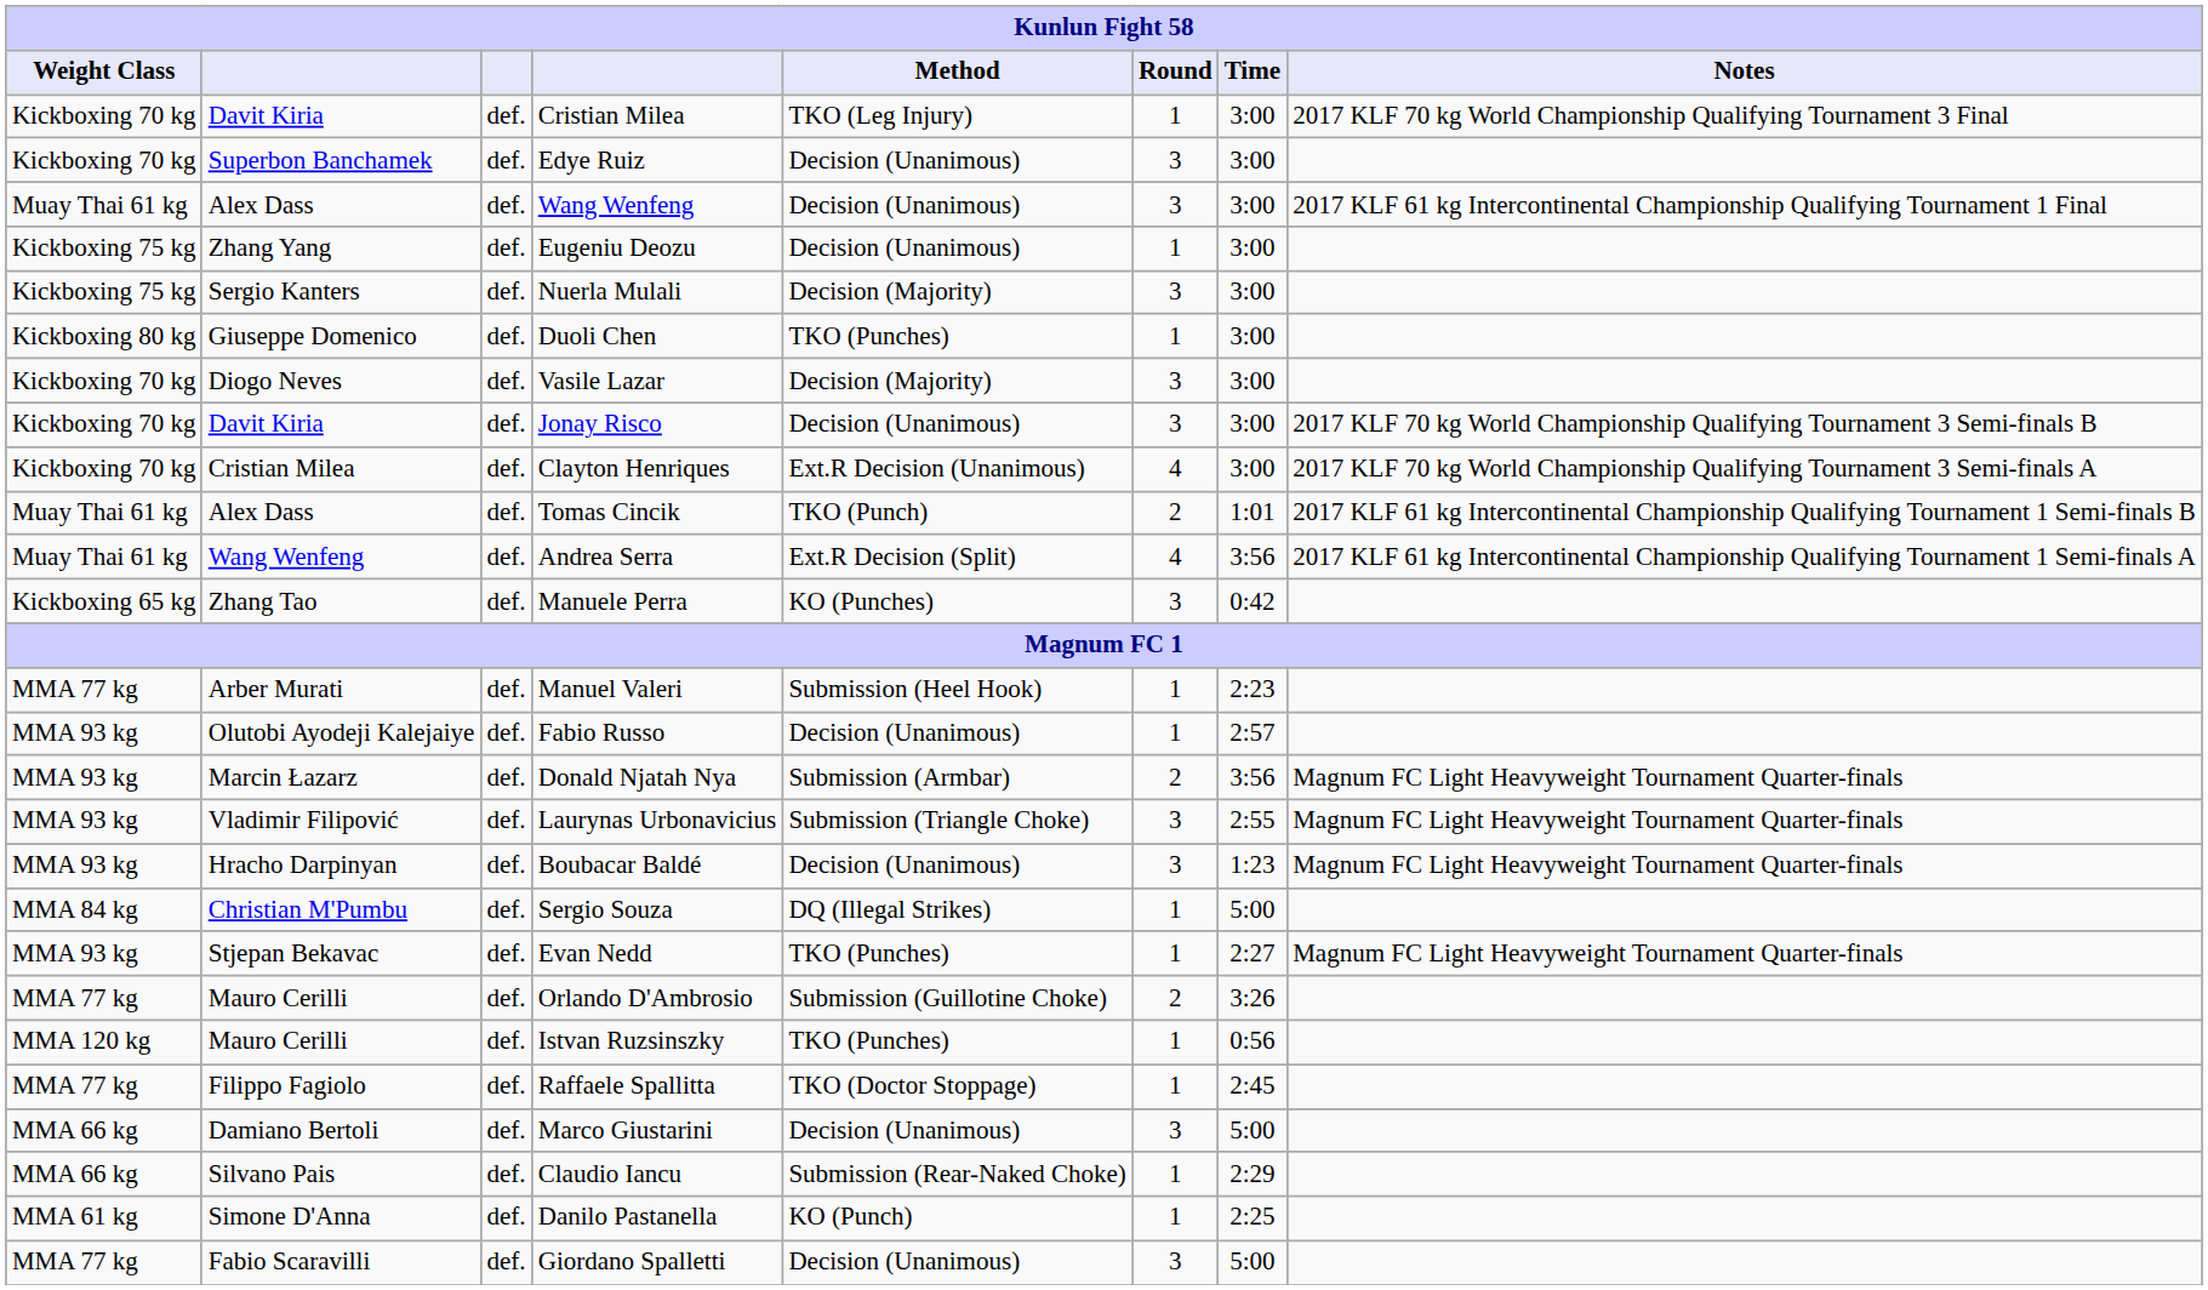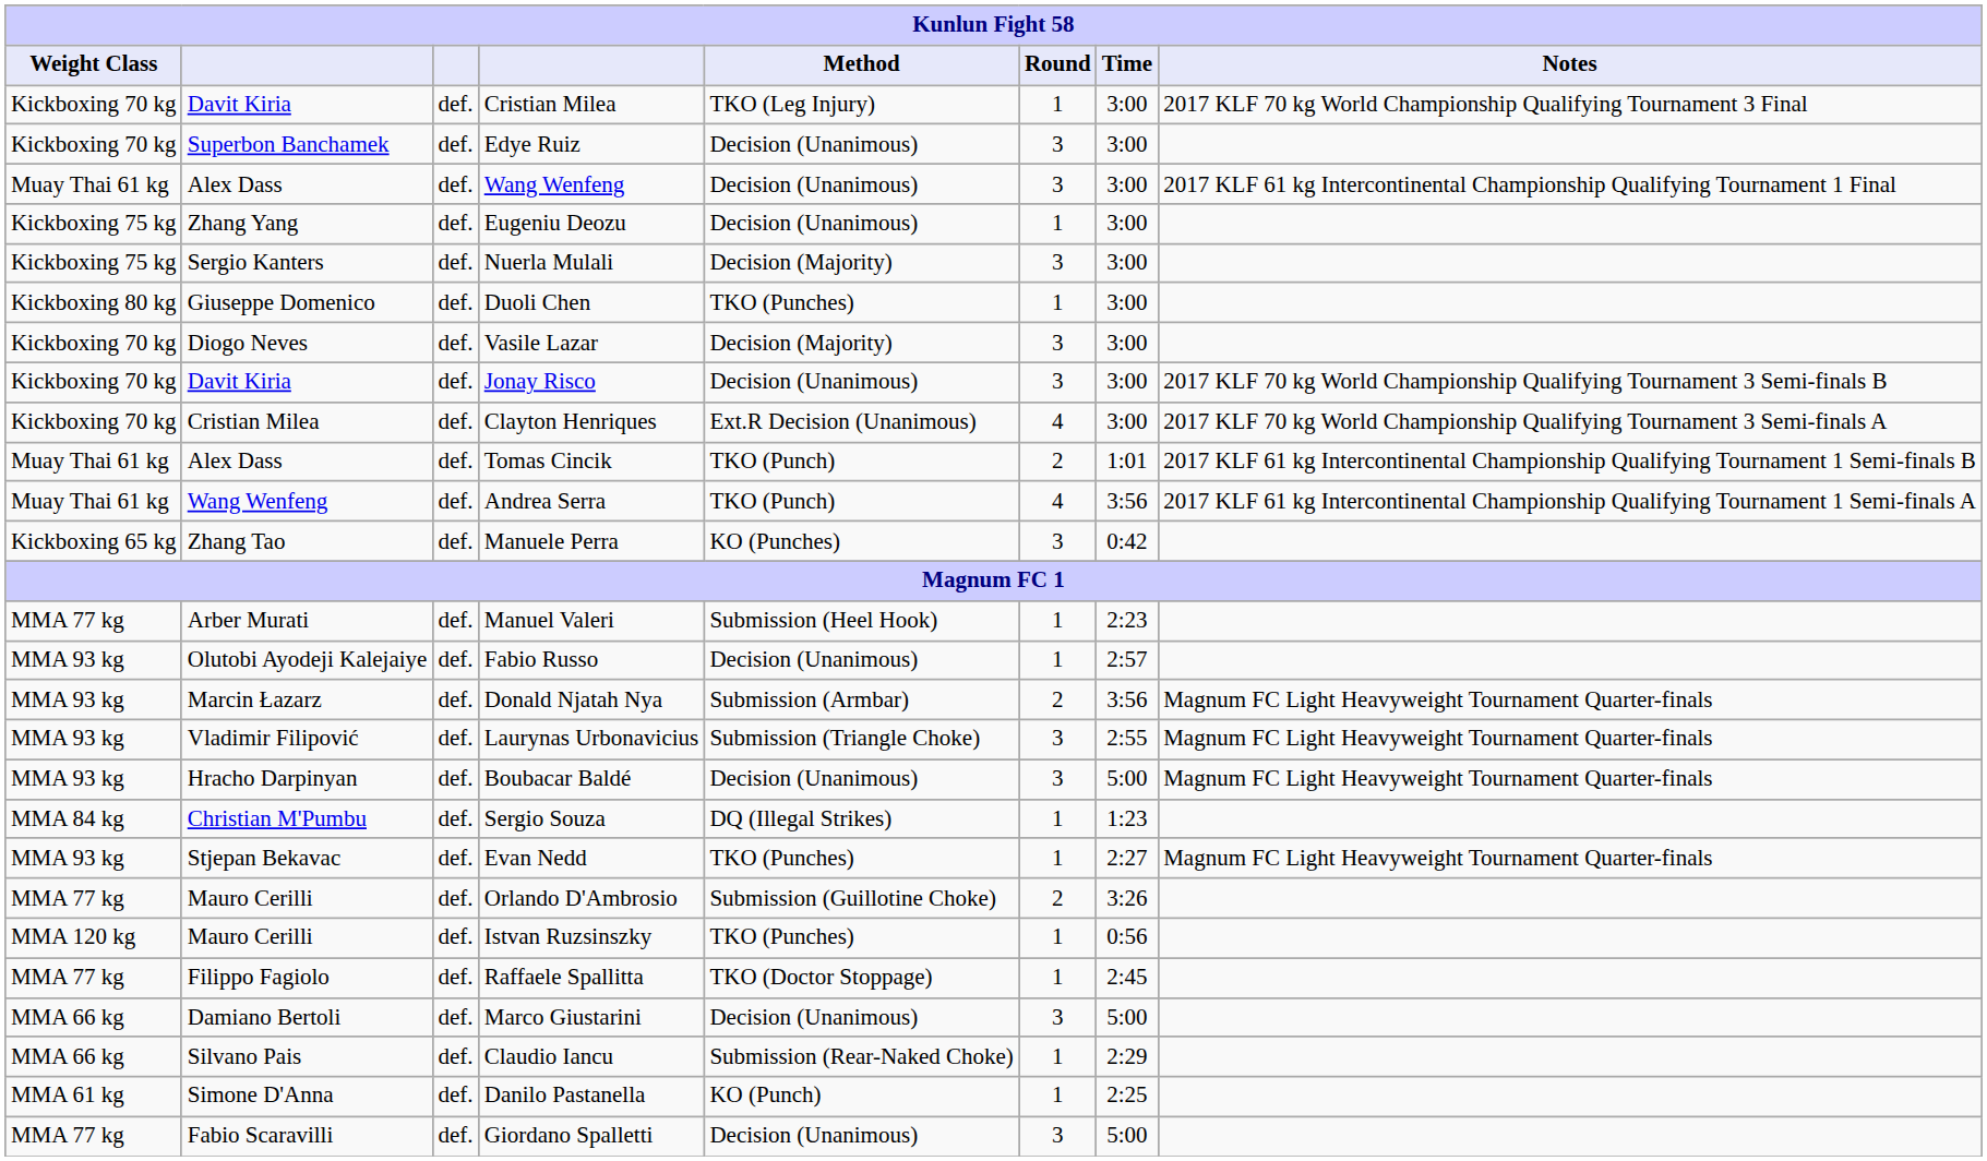 <table class="wikitable" style="font-size: 75%;">
 <tr>
 <th colspan="8" style="background-color: #ccf; color: #000080; text-align: center;"><strong>Kunlun Fight 58</strong></th>
 </tr>
 <tr>
 <th colspan="1" style="background-color: #E6E8FA; color: #000000; text-align: center;">Weight Class</th>
 <th colspan="1" style="background-color: #E6E8FA; color: #000000; text-align: center;"></th>
 <th colspan="1" style="background-color: #E6E8FA; color: #000000; text-align: center;"></th>
 <th colspan="1" style="background-color: #E6E8FA; color: #000000; text-align: center;"></th>
 <th colspan="1" style="background-color: #E6E8FA; color: #000000; text-align: center;">Method</th>
 <th colspan="1" style="background-color: #E6E8FA; color: #000000; text-align: center;">Round</th>
 <th colspan="1" style="background-color: #E6E8FA; color: #000000; text-align: center;">Time</th>
 <th colspan="1" style="background-color: #E6E8FA; color: #000000; text-align: center;">Notes</th>
 </tr>
 <tr>
 <td>Kickboxing 70 kg</td>
 <td> <a href='#'>Davit Kiria</a></td>
 <td align=center>def.</td>
 <td> Cristian Milea</td>
 <td>TKO (Leg Injury)</td>
 <td align=center>1</td>
 <td align=center>3:00</td>
 <td>2017 KLF 70 kg World Championship Qualifying Tournament 3 Final</td>
 </tr>
 <tr>
 <td>Kickboxing 70 kg</td>
 <td> <a href='#'>Superbon Banchamek</a></td>
 <td align=center>def.</td>
 <td> Edye Ruiz</td>
 <td>Decision (Unanimous)</td>
 <td align=center>3</td>
 <td align=center>3:00</td>
 <td></td>
 </tr>
 <tr>
 <td>Muay Thai 61 kg</td>
 <td> Alex Dass</td>
 <td align=center>def.</td>
 <td> <a href='#'>Wang Wenfeng</a></td>
 <td>Decision (Unanimous)</td>
 <td align=center>3</td>
 <td align=center>3:00</td>
 <td>2017 KLF 61 kg Intercontinental Championship Qualifying Tournament 1 Final</td>
 </tr>
 <tr>
 <td>Kickboxing 75 kg</td>
 <td> Zhang Yang</td>
 <td align=center>def.</td>
 <td> Eugeniu Deozu</td>
 <td>Decision (Unanimous)</td>
 <td align=center>1</td>
 <td align=center>3:00</td>
 <td></td>
 </tr>
 <tr>
 <td>Kickboxing 75 kg</td>
 <td> Sergio Kanters</td>
 <td align=center>def.</td>
 <td> Nuerla Mulali</td>
 <td>Decision (Majority)</td>
 <td align=center>3</td>
 <td align=center>3:00</td>
 <td></td>
 </tr>
 <tr>
 <td>Kickboxing 80 kg</td>
 <td> Giuseppe Domenico</td>
 <td align=center>def.</td>
 <td> Duoli Chen</td>
 <td>TKO (Punches)</td>
 <td align=center>1</td>
 <td align=center>3:00</td>
 <td></td>
 </tr>
 <tr>
 <td>Kickboxing 70 kg</td>
 <td> Diogo Neves</td>
 <td align=center>def.</td>
 <td> Vasile Lazar</td>
 <td>Decision (Majority)</td>
 <td align=center>3</td>
 <td align=center>3:00</td>
 <td></td>
 </tr>
 <tr>
 <td>Kickboxing 70 kg</td>
 <td> <a href='#'>Davit Kiria</a></td>
 <td align=center>def.</td>
 <td> <a href='#'>Jonay Risco</a></td>
 <td>Decision (Unanimous)</td>
 <td align=center>3</td>
 <td align=center>3:00</td>
 <td>2017 KLF 70 kg World Championship Qualifying Tournament 3 Semi-finals B</td>
 </tr>
 <tr>
 <td>Kickboxing 70 kg</td>
 <td> Cristian Milea</td>
 <td align=center>def.</td>
 <td> Clayton Henriques</td>
 <td>Ext.R Decision (Unanimous)</td>
 <td align=center>4</td>
 <td align=center>3:00</td>
 <td>2017 KLF 70 kg World Championship Qualifying Tournament 3 Semi-finals A</td>
 </tr>
 <tr>
 <td>Muay Thai 61 kg</td>
 <td> Alex Dass</td>
 <td align=center>def.</td>
 <td> Tomas Cincik</td>
 <td>TKO (Punch)</td>
 <td align=center>2</td>
 <td align=center>1:01</td>
 <td>2017 KLF 61 kg Intercontinental Championship Qualifying Tournament 1 Semi-finals B</td>
 </tr>
 <tr>
 <td>Muay Thai 61 kg</td>
 <td> <a href='#'>Wang Wenfeng</a></td>
 <td align=center>def.</td>
 <td> Andrea Serra</td>
-<td>Ext.R Decision (Split)</td>
+<td>TKO (Punch)</td>
 <td align=center>4</td>
 <td align=center>3:56</td>
 <td>2017 KLF 61 kg Intercontinental Championship Qualifying Tournament 1 Semi-finals A</td>
 </tr>
 <tr>
 <td>Kickboxing 65 kg</td>
 <td> Zhang Tao</td>
 <td align=center>def.</td>
 <td> Manuele Perra</td>
 <td>KO (Punches)</td>
 <td align=center>3</td>
 <td align=center>0:42</td>
 <td></td>
 </tr>
 <tr>
 <th colspan="8" style="background-color: #ccf; color: #000080; text-align: center;"><strong>Magnum FC 1</strong></th>
 </tr>
 <tr>
 <td>MMA 77 kg</td>
 <td> Arber Murati</td>
 <td align=center>def.</td>
 <td> Manuel Valeri</td>
 <td>Submission (Heel Hook)</td>
 <td align=center>1</td>
 <td align=center>2:23</td>
 <td></td>
 </tr>
 <tr>
 <td>MMA 93 kg</td>
 <td> Olutobi Ayodeji Kalejaiye</td>
 <td align=center>def.</td>
 <td> Fabio Russo</td>
 <td>Decision (Unanimous)</td>
 <td align=center>1</td>
 <td align=center>2:57</td>
 <td></td>
 </tr>
 <tr>
 <td>MMA 93 kg</td>
 <td> Marcin Łazarz</td>
 <td align=center>def.</td>
 <td> Donald Njatah Nya</td>
 <td>Submission (Armbar)</td>
 <td align=center>2</td>
 <td align=center>3:56</td>
 <td>Magnum FC Light Heavyweight Tournament Quarter-finals</td>
 </tr>
 <tr>
 <td>MMA 93 kg</td>
 <td> Vladimir Filipović</td>
 <td align=center>def.</td>
 <td> Laurynas Urbonavicius</td>
 <td>Submission (Triangle Choke)</td>
 <td align=center>3</td>
 <td align=center>2:55</td>
 <td>Magnum FC Light Heavyweight Tournament Quarter-finals</td>
 </tr>
 <tr>
 <td>MMA 93 kg</td>
 <td> Hracho Darpinyan</td>
 <td align=center>def.</td>
 <td> Boubacar Baldé</td>
 <td>Decision (Unanimous)</td>
 <td align=center>3</td>
-<td align=center>1:23</td>
+<td align=center>5:00</td>
 <td>Magnum FC Light Heavyweight Tournament Quarter-finals</td>
 </tr>
 <tr>
 <td>MMA 84 kg</td>
 <td> <a href='#'>Christian M'Pumbu</a></td>
 <td align=center>def.</td>
 <td> Sergio Souza</td>
 <td>DQ (Illegal Strikes)</td>
 <td align=center>1</td>
-<td align=center>5:00</td>
+<td align=center>1:23</td>
 <td></td>
 </tr>
 <tr>
 <td>MMA 93 kg</td>
 <td> Stjepan Bekavac</td>
 <td align=center>def.</td>
 <td> Evan Nedd</td>
 <td>TKO (Punches)</td>
 <td align=center>1</td>
 <td align=center>2:27</td>
 <td>Magnum FC Light Heavyweight Tournament Quarter-finals</td>
 </tr>
 <tr>
 <td>MMA 77 kg</td>
 <td> Mauro Cerilli</td>
 <td align=center>def.</td>
 <td> Orlando D'Ambrosio</td>
 <td>Submission (Guillotine Choke)</td>
 <td align=center>2</td>
 <td align=center>3:26</td>
 <td></td>
 </tr>
 <tr>
 <td>MMA 120 kg</td>
 <td> Mauro Cerilli</td>
 <td align=center>def.</td>
 <td> Istvan Ruzsinszky</td>
 <td>TKO (Punches)</td>
 <td align=center>1</td>
 <td align=center>0:56</td>
 <td></td>
 </tr>
 <tr>
 <td>MMA 77 kg</td>
 <td> Filippo Fagiolo</td>
 <td align=center>def.</td>
 <td> Raffaele Spallitta</td>
 <td>TKO (Doctor Stoppage)</td>
 <td align=center>1</td>
 <td align=center>2:45</td>
 <td></td>
 </tr>
 <tr>
 <td>MMA 66 kg</td>
 <td> Damiano Bertoli</td>
 <td align=center>def.</td>
 <td> Marco Giustarini</td>
 <td>Decision (Unanimous)</td>
 <td align=center>3</td>
 <td align=center>5:00</td>
 <td></td>
 </tr>
 <tr>
 <td>MMA 66 kg</td>
 <td> Silvano Pais</td>
 <td align=center>def.</td>
 <td> Claudio Iancu</td>
 <td>Submission (Rear-Naked Choke)</td>
 <td align=center>1</td>
 <td align=center>2:29</td>
 <td></td>
 </tr>
 <tr>
 <td>MMA 61 kg</td>
 <td> Simone D'Anna</td>
 <td align=center>def.</td>
 <td> Danilo Pastanella</td>
 <td>KO (Punch)</td>
 <td align=center>1</td>
 <td align=center>2:25</td>
 <td></td>
 </tr>
 <tr>
 <td>MMA 77 kg</td>
 <td> Fabio Scaravilli</td>
 <td align=center>def.</td>
 <td> Giordano Spalletti</td>
 <td>Decision (Unanimous)</td>
 <td align=center>3</td>
 <td align=center>5:00</td>
 <td></td>
 </tr>
 </table>
